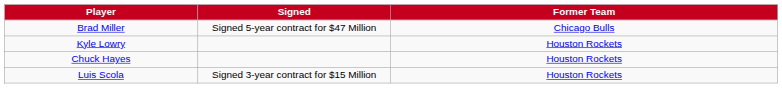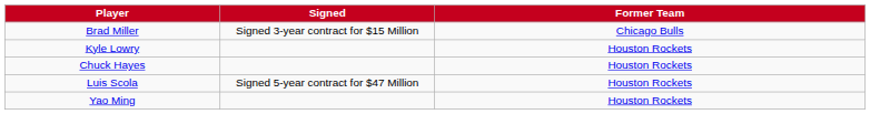 <table class="wikitable sortable sortable">
 <tr>
 <th style="background:#C5001E; color:white" width="10%">Player</th>
 <th style="background:#C5001E; color:white" width="10%">Signed</th>
 <th style="background:#C5001E; color:white" width="20%">Former Team</th>
 </tr>
 <tr style="text-align: center">
 <td><a href='#'>Brad Miller</a></td>
-<td>Signed 5-year contract for $47 Million</td>
+<td>Signed 3-year contract for $15 Million</td>
 <td><a href='#'>Chicago Bulls</a></td>
 </tr>
 <tr style="text-align: center">
 <td><a href='#'>Kyle Lowry</a></td>
 <td></td>
 <td><a href='#'>Houston Rockets</a></td>
 </tr>
 <tr style="text-align: center">
 <td><a href='#'>Chuck Hayes</a></td>
 <td></td>
 <td><a href='#'>Houston Rockets</a></td>
 </tr>
 <tr style="text-align: center">
 <td><a href='#'>Luis Scola</a></td>
-<td>Signed 3-year contract for $15 Million</td>
+<td>Signed 5-year contract for $47 Million</td>
+<td><a href='#'>Houston Rockets</a></td>
+</tr>
+<tr style="text-align: center">
+<td><a href='#'>Yao Ming</a></td>
+<td></td>
 <td><a href='#'>Houston Rockets</a></td>
 </tr>
 </table>
